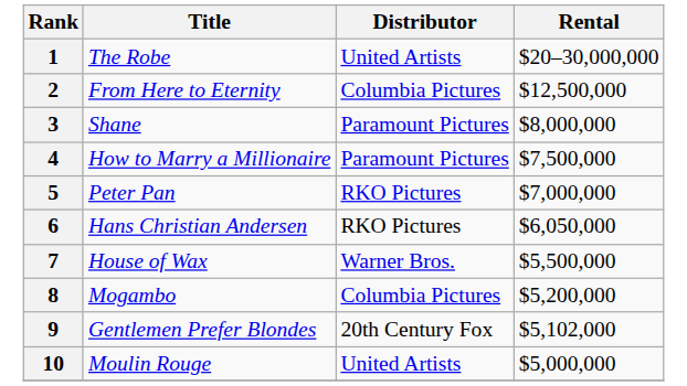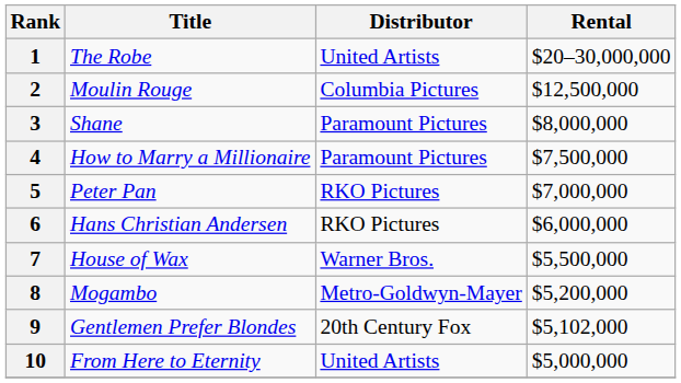 <table class="wikitable sortable" style="margin:auto; margin:auto;">
 <tr>
 <th>Rank</th>
 <th>Title</th>
 <th>Distributor</th>
 <th>Rental</th>
 </tr>
 <tr>
 <th style="text-align:center;">1</th>
 <td><em><a href='#'>The Robe</a></em></td>
 <td><a href='#'>United Artists</a></td>
 <td>$20–30,000,000</td>
 </tr>
 <tr>
 <th style="text-align:center;">2</th>
-<td><em><a href='#'>From Here to Eternity</a></em></td>
+<td><em><a href='#'>Moulin Rouge</a></em></td>
 <td><a href='#'>Columbia Pictures</a></td>
 <td>$12,500,000</td>
 </tr>
 <tr>
 <th style="text-align:center;">3</th>
 <td><em><a href='#'>Shane</a></em></td>
 <td><a href='#'>Paramount Pictures</a></td>
 <td>$8,000,000</td>
 </tr>
 <tr>
 <th style="text-align:center;">4</th>
 <td><em><a href='#'>How to Marry a Millionaire</a></em></td>
 <td><a href='#'>Paramount Pictures</a></td>
 <td>$7,500,000</td>
 </tr>
 <tr>
 <th style="text-align:center;">5</th>
 <td><em><a href='#'>Peter Pan</a></em></td>
 <td><a href='#'>RKO Pictures</a></td>
 <td>$7,000,000</td>
 </tr>
 <tr>
 <th style="text-align:center;">6</th>
 <td><em><a href='#'>Hans Christian Andersen</a></em></td>
 <td>RKO Pictures</td>
-<td>$6,050,000</td>
+<td>$6,000,000</td>
 </tr>
 <tr>
 <th style="text-align:center;">7</th>
 <td><em><a href='#'>House of Wax</a></em></td>
 <td><a href='#'>Warner Bros.</a></td>
 <td>$5,500,000</td>
 </tr>
 <tr>
 <th style="text-align:center;">8</th>
 <td><em><a href='#'>Mogambo</a></em></td>
-<td><a href='#'>Columbia Pictures</a></td>
+<td><a href='#'>Metro-Goldwyn-Mayer</a></td>
 <td>$5,200,000</td>
 </tr>
 <tr>
 <th style="text-align:center;">9</th>
 <td><em><a href='#'>Gentlemen Prefer Blondes</a></em></td>
 <td>20th Century Fox</td>
 <td>$5,102,000</td>
 </tr>
 <tr>
 <th style="text-align:center;">10</th>
-<td><em><a href='#'>Moulin Rouge</a></em></td>
+<td><em><a href='#'>From Here to Eternity</a></em></td>
 <td><a href='#'>United Artists</a></td>
 <td>$5,000,000</td>
 </tr>
 <tr>
 </tr>
 </table>
